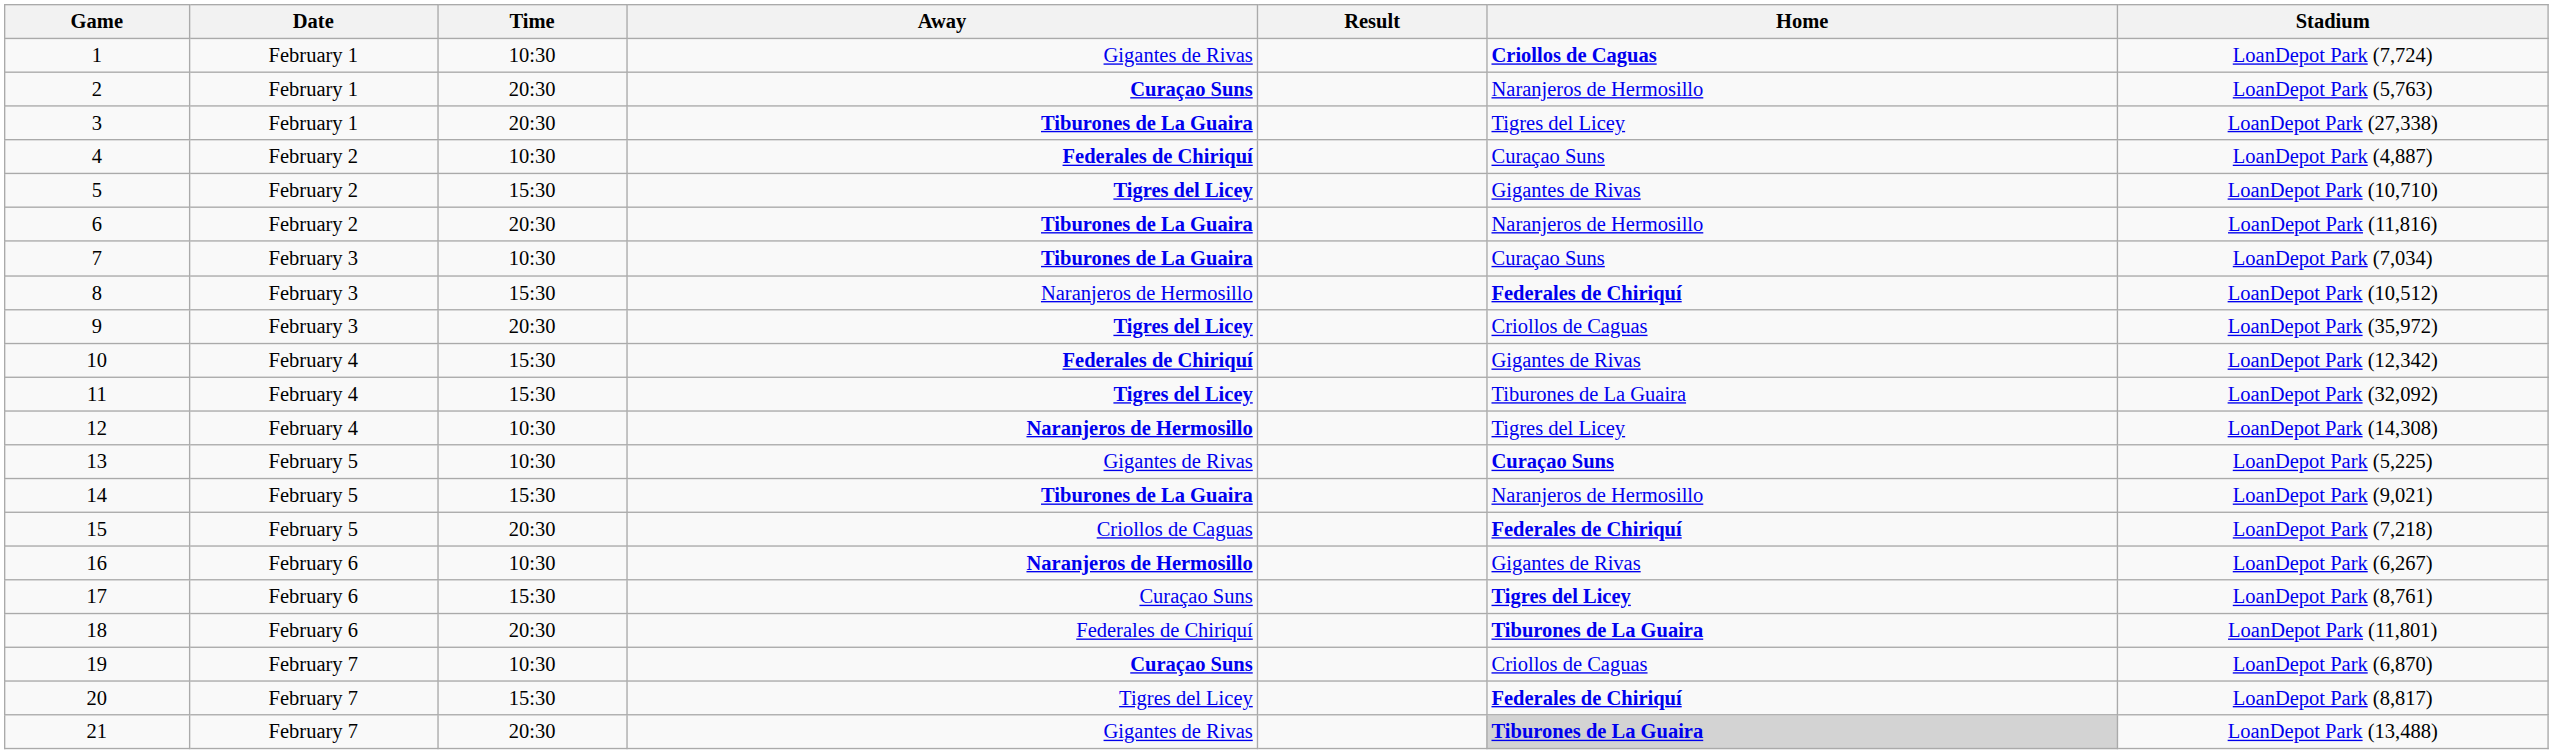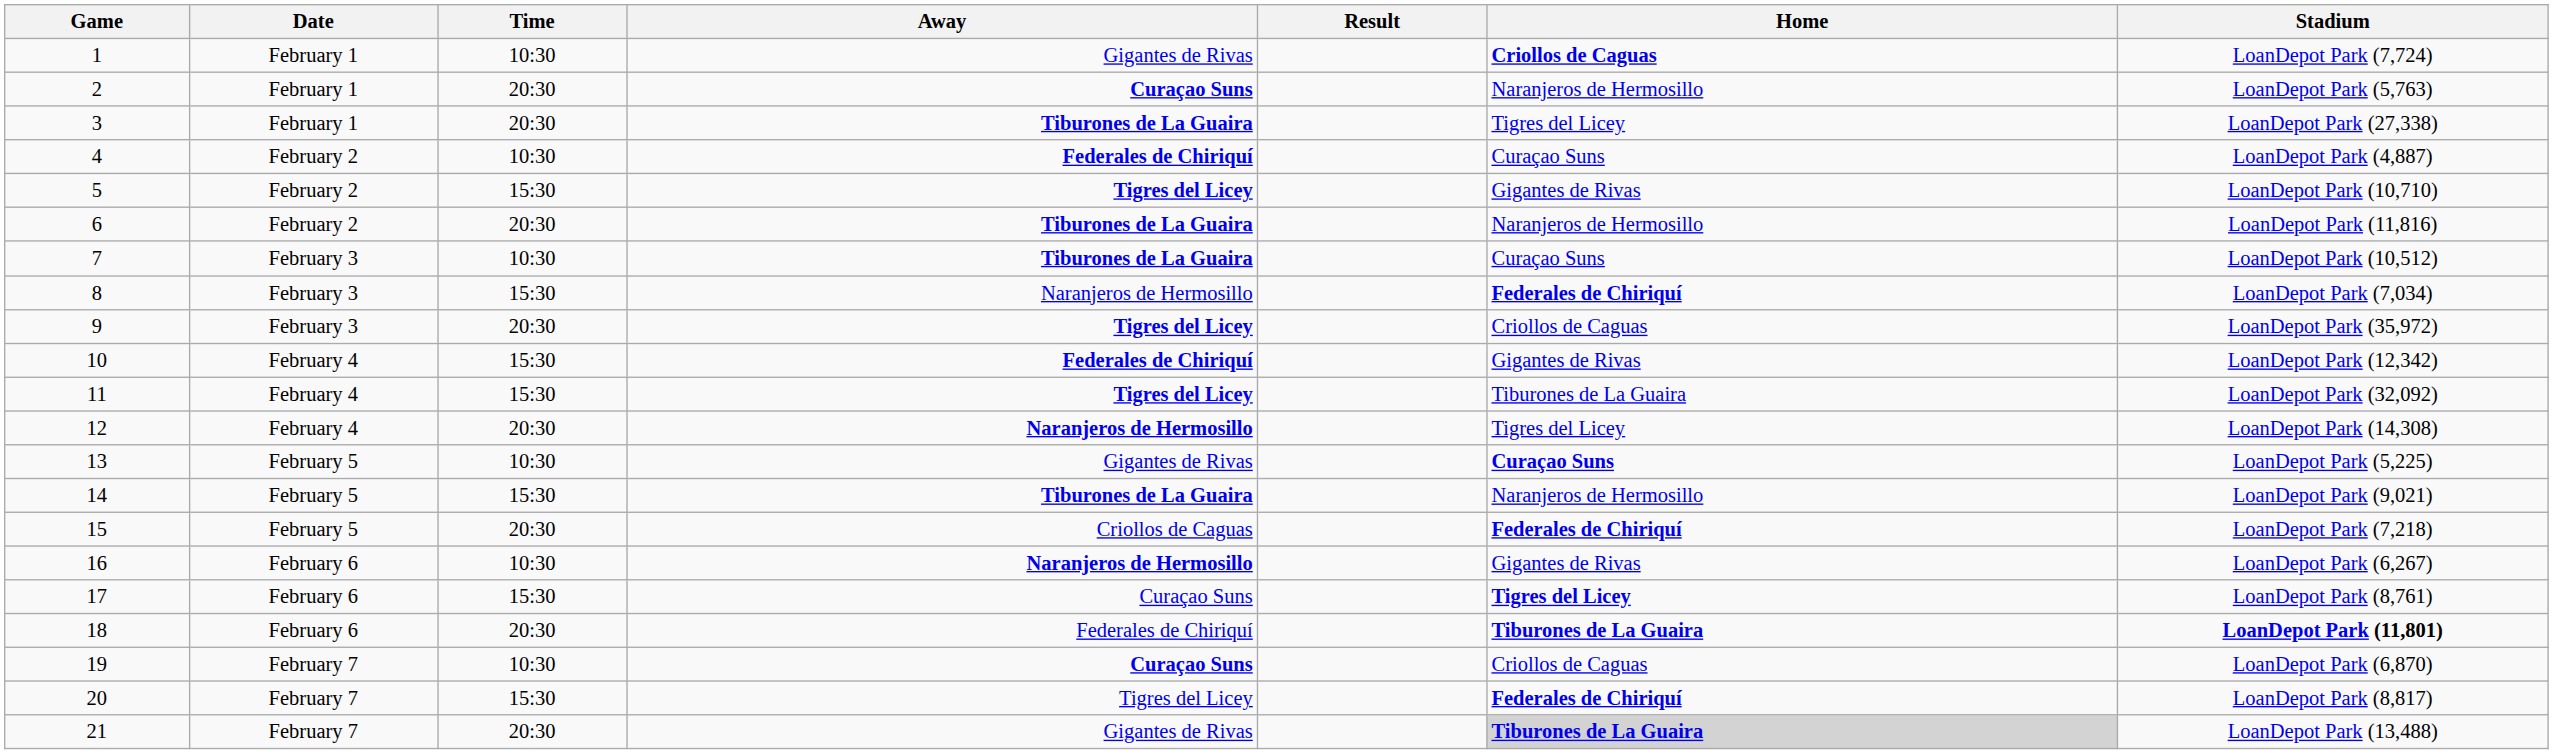 <table class="wikitable" style="font-size:95%; text-align: center; width: 95%;">
 <tr>
 <th width="30">Game</th>
 <th width="50">Date</th>
 <th width="40">Time</th>
 <th width="150">Away</th>
 <th width="50">Result</th>
 <th width="150">Home</th>
 <th width="100">Stadium</th>
 </tr>
 <tr align=center>
 <td>1</td>
 <td>February 1</td>
 <td>10:30</td>
 <td align=right><a href='#'>Gigantes de Rivas</a> </td>
 <td></td>
 <td align=left><strong> <a href='#'>Criollos de Caguas</a></strong></td>
 <td><a href='#'>LoanDepot Park</a> (7,724)</td>
 </tr>
 <tr align=center>
 <td>2</td>
 <td>February 1</td>
 <td>20:30</td>
 <td align=right><strong><a href='#'>Curaçao Suns</a> </strong></td>
 <td></td>
 <td align=left> <a href='#'>Naranjeros de Hermosillo</a></td>
 <td><a href='#'>LoanDepot Park</a> (5,763)</td>
 </tr>
 <tr align=center>
 <td>3</td>
 <td>February 1</td>
 <td>20:30</td>
 <td align=right><strong><a href='#'>Tiburones de La Guaira</a> </strong></td>
 <td></td>
 <td align=left> <a href='#'>Tigres del Licey</a></td>
 <td><a href='#'>LoanDepot Park</a> (27,338)</td>
 </tr>
 <tr align=center>
 <td>4</td>
 <td>February 2</td>
 <td>10:30</td>
 <td align=right><strong><a href='#'>Federales de Chiriquí</a> </strong></td>
 <td></td>
 <td align=left> <a href='#'>Curaçao Suns</a></td>
 <td><a href='#'>LoanDepot Park</a> (4,887)</td>
 </tr>
 <tr align=center>
 <td>5</td>
 <td>February 2</td>
 <td>15:30</td>
 <td align=right><strong><a href='#'>Tigres del Licey</a> </strong></td>
 <td></td>
 <td align=left> <a href='#'>Gigantes de Rivas</a></td>
 <td><a href='#'>LoanDepot Park</a> (10,710)</td>
 </tr>
 <tr align=center>
 <td>6</td>
 <td>February 2</td>
 <td>20:30</td>
 <td align=right><strong><a href='#'>Tiburones de La Guaira</a> </strong></td>
 <td></td>
 <td align=left> <a href='#'>Naranjeros de Hermosillo</a></td>
 <td><a href='#'>LoanDepot Park</a> (11,816)</td>
 </tr>
 <tr align=center>
 <td>7</td>
 <td>February 3</td>
 <td>10:30</td>
 <td align=right><strong><a href='#'>Tiburones de La Guaira</a> </strong></td>
 <td></td>
 <td align=left> <a href='#'>Curaçao Suns</a></td>
-<td><a href='#'>LoanDepot Park</a> (7,034)</td>
+<td><a href='#'>LoanDepot Park</a> (10,512)</td>
 </tr>
 <tr align=center>
 <td>8</td>
 <td>February 3</td>
 <td>15:30</td>
 <td align=right><a href='#'>Naranjeros de Hermosillo</a> </td>
 <td></td>
 <td align=left><strong> <a href='#'>Federales de Chiriquí</a></strong></td>
-<td><a href='#'>LoanDepot Park</a> (10,512)</td>
+<td><a href='#'>LoanDepot Park</a> (7,034)</td>
 </tr>
 <tr align=center>
 <td>9</td>
 <td>February 3</td>
 <td>20:30</td>
 <td align=right><strong><a href='#'>Tigres del Licey</a> </strong></td>
 <td></td>
 <td align=left> <a href='#'>Criollos de Caguas</a></td>
 <td><a href='#'>LoanDepot Park</a> (35,972)</td>
 </tr>
 <tr align=center>
 <td>10</td>
 <td>February 4</td>
 <td>15:30</td>
 <td align=right><strong><a href='#'>Federales de Chiriquí</a> </strong></td>
 <td></td>
 <td align=left> <a href='#'>Gigantes de Rivas</a></td>
 <td><a href='#'>LoanDepot Park</a> (12,342)</td>
 </tr>
 <tr align=center>
 <td>11</td>
 <td>February 4</td>
 <td>15:30</td>
 <td align=right><strong><a href='#'>Tigres del Licey</a> </strong></td>
 <td></td>
 <td align=left> <a href='#'>Tiburones de La Guaira</a></td>
 <td><a href='#'>LoanDepot Park</a> (32,092)</td>
 </tr>
 <tr align=center>
 <td>12</td>
 <td>February 4</td>
-<td>10:30</td>
+<td>20:30</td>
 <td align=right><strong><a href='#'>Naranjeros de Hermosillo</a> </strong></td>
 <td></td>
 <td align=left> <a href='#'>Tigres del Licey</a></td>
 <td><a href='#'>LoanDepot Park</a> (14,308)</td>
 </tr>
 <tr align=center>
 <td>13</td>
 <td>February 5</td>
 <td>10:30</td>
 <td align=right><a href='#'>Gigantes de Rivas</a> </td>
 <td></td>
 <td align=left><strong> <a href='#'>Curaçao Suns</a></strong></td>
 <td><a href='#'>LoanDepot Park</a> (5,225)</td>
 </tr>
 <tr align=center>
 <td>14</td>
 <td>February 5</td>
 <td>15:30</td>
 <td align=right><strong><a href='#'>Tiburones de La Guaira</a> </strong></td>
 <td></td>
 <td align=left> <a href='#'>Naranjeros de Hermosillo</a></td>
 <td><a href='#'>LoanDepot Park</a> (9,021)</td>
 </tr>
 <tr align=center>
 <td>15</td>
 <td>February 5</td>
 <td>20:30</td>
 <td align=right><a href='#'>Criollos de Caguas</a> </td>
 <td></td>
 <td align=left><strong> <a href='#'>Federales de Chiriquí</a></strong></td>
 <td><a href='#'>LoanDepot Park</a> (7,218)</td>
 </tr>
 <tr align=center>
 <td>16</td>
 <td>February 6</td>
 <td>10:30</td>
 <td align=right><strong><a href='#'>Naranjeros de Hermosillo</a> </strong></td>
 <td></td>
 <td align=left> <a href='#'>Gigantes de Rivas</a></td>
 <td><a href='#'>LoanDepot Park</a> (6,267)</td>
 </tr>
 <tr align=center>
 <td>17</td>
 <td>February 6</td>
 <td>15:30</td>
 <td align=right><a href='#'>Curaçao Suns</a> </td>
 <td></td>
 <td align=left><strong> <a href='#'>Tigres del Licey</a></strong></td>
 <td><a href='#'>LoanDepot Park</a> (8,761)</td>
 </tr>
 <tr align=center>
 <td>18</td>
 <td>February 6</td>
 <td>20:30</td>
 <td align=right><a href='#'>Federales de Chiriquí</a> </td>
 <td><strong></strong></td>
 <td align=left><strong> <a href='#'>Tiburones de La Guaira</a></strong></td>
-<td><a href='#'>LoanDepot Park</a> (11,801)</td>
+<td><strong><a href='#'>LoanDepot Park</a> (11,801)</strong></td>
 </tr>
 <tr align=center>
 <td>19</td>
 <td>February 7</td>
 <td>10:30</td>
 <td align=right><strong><a href='#'>Curaçao Suns</a> </strong></td>
 <td><strong></strong></td>
 <td align=left> <a href='#'>Criollos de Caguas</a></td>
 <td><a href='#'>LoanDepot Park</a> (6,870)</td>
 </tr>
 <tr align=center>
 <td>20</td>
 <td>February 7</td>
 <td>15:30</td>
 <td align=right><a href='#'>Tigres del Licey</a> </td>
 <td><strong></strong></td>
 <td align=left><strong> <a href='#'>Federales de Chiriquí</a></strong></td>
 <td><a href='#'>LoanDepot Park</a> (8,817)</td>
 </tr>
 <tr align=center>
 <td>21</td>
 <td>February 7</td>
 <td>20:30</td>
 <td align=right><a href='#'>Gigantes de Rivas</a> </td>
 <td><strong></strong></td>
 <td align=left style="background: lightgrey;"><strong> <a href='#'>Tiburones de La Guaira</a></strong></td>
 <td><a href='#'>LoanDepot Park</a> (13,488)</td>
 </tr>
 </table>
